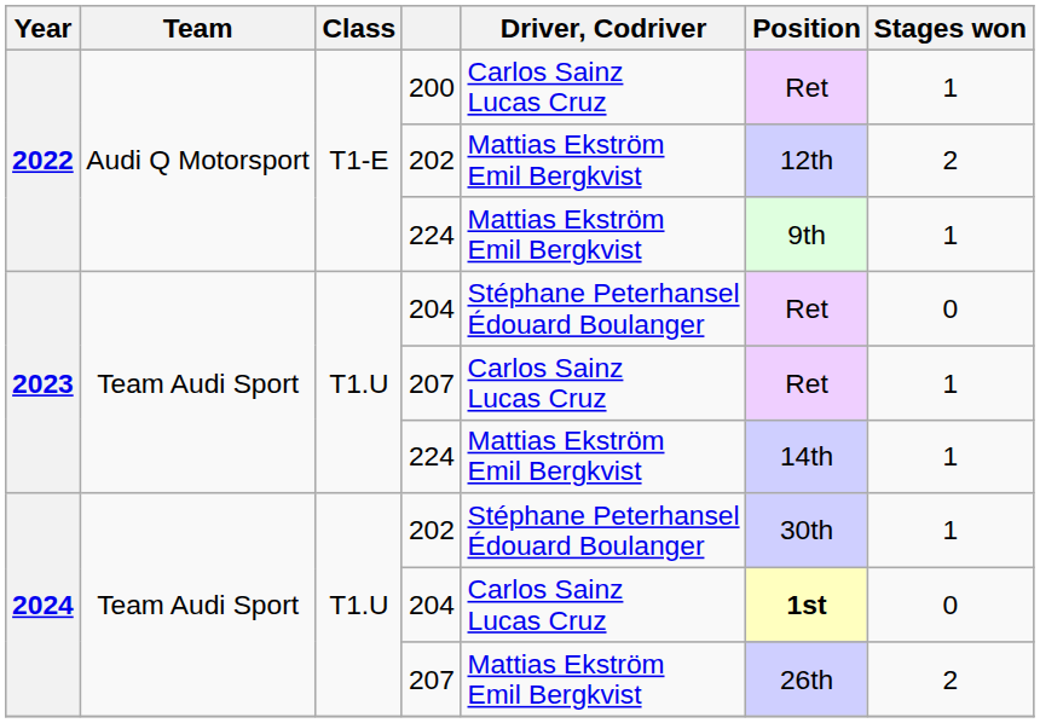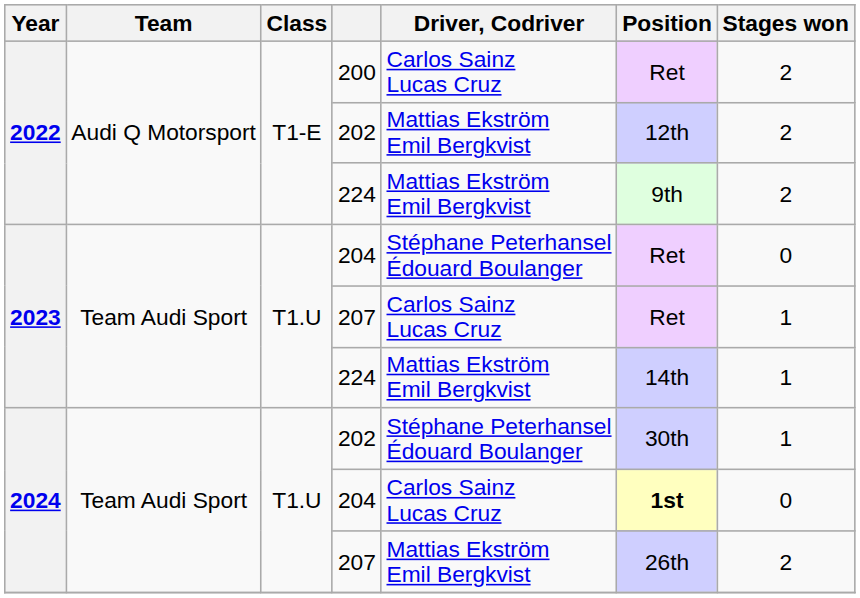 <table class="wikitable" style="text-align:center; font-size:90%">
 <tr>
 <th>Year</th>
 <th>Team</th>
 <th>Class</th>
 <th></th>
 <th>Driver, Codriver</th>
 <th>Position</th>
 <th>Stages won</th>
 </tr>
 <tr>
 <th rowspan="3"><a href='#'>2022</a></th>
 <td rowspan="3"> Audi Q Motorsport</td>
 <td rowspan="3">T1-E</td>
 <td>200</td>
 <td align="left " style="border-left:0px"> <a href='#'>Carlos Sainz</a><br>  <a href='#'>Lucas Cruz</a></td>
 <td style="background:#EFCFFF;">Ret</td>
-<td>1</td>
+<td>2</td>
 </tr>
 <tr>
 <td>202</td>
 <td align="left " style="border-left:0px"> <a href='#'>Mattias Ekström</a><br>  <a href='#'>Emil Bergkvist</a></td>
 <td style="background:#CFCFFF;">12th</td>
 <td>2</td>
 </tr>
 <tr>
 <td>224</td>
 <td align="left " style="border-left:0px"> <a href='#'>Mattias Ekström</a><br>  <a href='#'>Emil Bergkvist</a></td>
 <td style="background:#DFFFDF;">9th</td>
-<td>1</td>
+<td>2</td>
 </tr>
 <tr>
 <th rowspan="3"><a href='#'>2023</a></th>
 <td rowspan="3"> Team Audi Sport</td>
 <td rowspan="3">T1.U</td>
 <td>204</td>
 <td align="left " style="border-left:0px"> <a href='#'>Stéphane Peterhansel</a><br>  <a href='#'>Édouard Boulanger</a></td>
 <td style="background:#EFCFFF;">Ret</td>
 <td>0</td>
 </tr>
 <tr>
 <td>207</td>
 <td align="left " style="border-left:0px"> <a href='#'>Carlos Sainz</a><br>  <a href='#'>Lucas Cruz</a></td>
 <td style="background:#EFCFFF;">Ret</td>
 <td>1</td>
 </tr>
 <tr>
 <td>224</td>
 <td align="left " style="border-left:0px"> <a href='#'>Mattias Ekström</a><br>  <a href='#'>Emil Bergkvist</a></td>
 <td style="background:#CFCFFF;">14th</td>
 <td>1</td>
 </tr>
 <tr>
 <th rowspan="3"><a href='#'>2024</a></th>
 <td rowspan="3"> Team Audi Sport</td>
 <td rowspan="3">T1.U</td>
 <td>202</td>
 <td align="left " style="border-left:0px"> <a href='#'>Stéphane Peterhansel</a><br>  <a href='#'>Édouard Boulanger</a></td>
 <td style="background:#CFCFFF;">30th</td>
 <td>1</td>
 </tr>
 <tr>
 <td>204</td>
 <td align="left " style="border-left:0px"> <a href='#'>Carlos Sainz</a><br>  <a href='#'>Lucas Cruz</a></td>
 <td style="background:#FFFFBF;"><strong>1st</strong></td>
 <td>0</td>
 </tr>
 <tr>
 <td>207</td>
 <td align="left " style="border-left:0px"> <a href='#'>Mattias Ekström</a><br>  <a href='#'>Emil Bergkvist</a></td>
 <td style="background:#CFCFFF;">26th</td>
 <td>2</td>
 </tr>
 <tr>
 </tr>
 </table>
